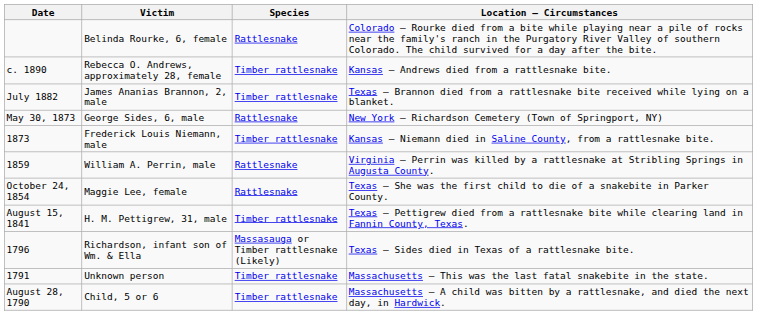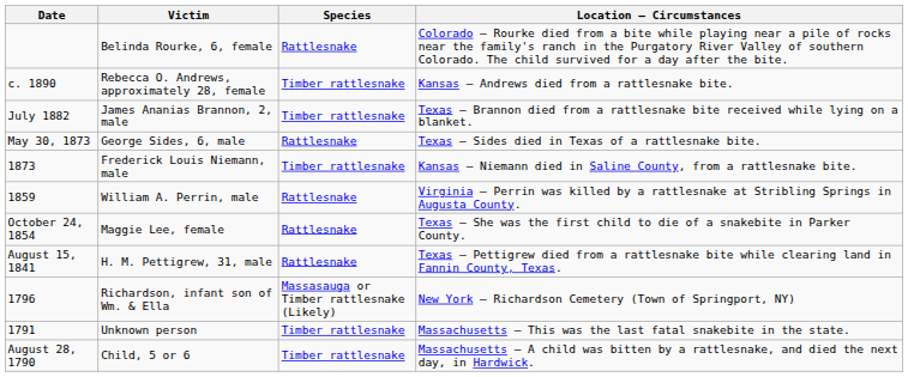 <table class="wikitable sortable">
 <tr bgcolor="#CCCCCC">
 <th style="width:100px;">Date</th>
 <th width="200">Victim</th>
 <th style="width:150px;">Species</th>
 <th style="width:550px;">Location — Circumstances</th>
 </tr>
 <tr>
 <td></td>
 <td>Belinda Rourke, 6, female</td>
 <td><a href='#'>Rattlesnake</a></td>
 <td><a href='#'>Colorado</a> — Rourke died from a bite while playing near a pile of rocks near the family's ranch in the Purgatory River Valley of southern Colorado. The child survived for a day after the bite.</td>
 </tr>
 <tr>
 <td>c. 1890</td>
 <td>Rebecca O. Andrews, approximately 28, female</td>
 <td><a href='#'>Timber rattlesnake</a></td>
 <td><a href='#'>Kansas</a> — Andrews died from a rattlesnake bite.</td>
 </tr>
 <tr>
 <td>July 1882</td>
 <td>James Ananias Brannon, 2, male</td>
 <td><a href='#'>Timber rattlesnake</a></td>
 <td><a href='#'>Texas</a> — Brannon died from a rattlesnake bite received while lying on a blanket.</td>
 </tr>
 <tr>
 <td>May 30, 1873</td>
 <td>George Sides, 6, male</td>
 <td><a href='#'>Rattlesnake</a></td>
-<td><a href='#'>New York</a> — Richardson Cemetery (Town of Springport, NY) </td>
+<td><a href='#'>Texas</a> — Sides died in Texas of a rattlesnake bite.</td>
 </tr>
 <tr>
 <td>1873</td>
 <td>Frederick Louis Niemann, male</td>
 <td><a href='#'>Timber rattlesnake</a></td>
 <td><a href='#'>Kansas</a> — Niemann died in <a href='#'>Saline County</a>, from a rattlesnake bite.</td>
 </tr>
 <tr>
 <td>1859</td>
 <td>William A. Perrin, male</td>
 <td><a href='#'>Rattlesnake</a></td>
 <td><a href='#'>Virginia</a> — Perrin was killed by a rattlesnake at Stribling Springs in <a href='#'>Augusta County</a>.</td>
 </tr>
 <tr>
 <td>October 24, 1854</td>
 <td>Maggie Lee, female</td>
 <td><a href='#'>Rattlesnake</a></td>
 <td><a href='#'>Texas</a> — She was the first child to die of a snakebite in Parker County.</td>
 </tr>
 <tr>
 <td>August 15, 1841</td>
 <td>H. M. Pettigrew, 31, male</td>
-<td><a href='#'>Timber rattlesnake</a></td>
+<td><a href='#'>Rattlesnake</a></td>
 <td><a href='#'>Texas</a> — Pettigrew died from a rattlesnake bite while clearing land in <a href='#'>Fannin County, Texas</a>.</td>
 </tr>
 <tr>
 <td>1796</td>
 <td>Richardson, infant son of Wm. & Ella</td>
 <td><a href='#'>Massasauga</a> or Timber rattlesnake (Likely)</td>
-<td><a href='#'>Texas</a> — Sides died in Texas of a rattlesnake bite.</td>
+<td><a href='#'>New York</a> — Richardson Cemetery (Town of Springport, NY) </td>
 </tr>
 <tr>
 <td>1791</td>
 <td>Unknown person</td>
 <td><a href='#'>Timber rattlesnake</a></td>
 <td><a href='#'>Massachusetts</a> — This was the last fatal snakebite in the state.</td>
 </tr>
 <tr>
 <td>August 28, 1790</td>
 <td>Child, 5 or 6</td>
 <td><a href='#'>Timber rattlesnake</a></td>
 <td><a href='#'>Massachusetts</a> — A child was bitten by a rattlesnake, and died the next day, in <a href='#'>Hardwick</a>.</td>
 </tr>
 </table>
